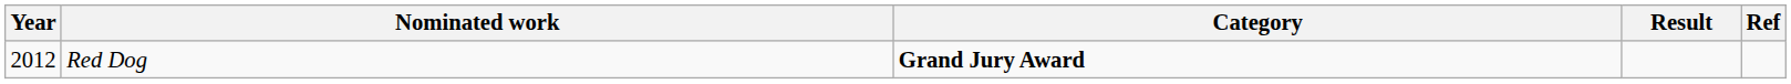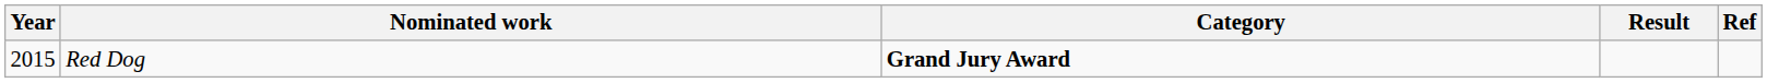 <table class="wikitable">
 <tr>
 <th scope="col" style="width:1em;">Year</th>
 <th scope="col" style="width:40em;">Nominated work</th>
 <th scope="col" style="width:35em;">Category</th>
 <th scope="col" style="width:5em;">Result</th>
 <th scope="col" style="width:1em;" class="unsortable">Ref</th>
 </tr>
 <tr>
-<td>2012</td>
+<td>2015</td>
 <td><em>Red Dog</em></td>
 <td><strong>Grand Jury Award</strong></td>
 <td></td>
 <td></td>
 </tr>
 </table>
